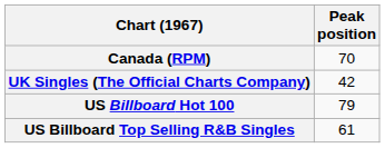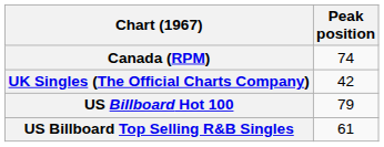 <table class="wikitable plainrowheaders sortable">
 <tr>
 <th scope="col">Chart (1967)</th>
 <th scope="col">Peak<br>position</th>
 </tr>
 <tr>
 <th scope="row">Canada (<a href='#'>RPM</a>)</th>
-<td align="center">70</td>
+<td align="center">74</td>
 </tr>
 <tr>
 <th scope="row"><a href='#'>UK Singles</a> (<a href='#'>The Official Charts Company</a>)</th>
 <td align="center">42</td>
 </tr>
 <tr>
 <th scope="row">US <a href='#'><em>Billboard</em> Hot 100</a></th>
 <td align="center">79</td>
 </tr>
 <tr>
 <th scope="row">US Billboard <a href='#'>Top Selling R&B Singles</a></th>
 <td align="center">61</td>
 </tr>
 </table>
